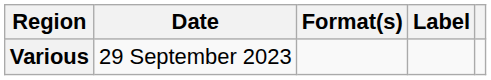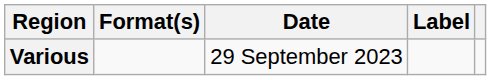 <table class="wikitable plainrowheaders">
 <tr>
 <th scope="col">Region</th>
+<th scope="col">Format(s)</th>
 <th scope="col">Date</th>
-<th scope="col">Format(s)</th>
 <th scope="col">Label</th>
 <th scope="col"></th>
 </tr>
 <tr>
 <th scope="row">Various</th>
+<td></td>
 <td>29 September 2023</td>
-<td></td>
 <td></td>
 <td style="text-align:center;"></td>
 </tr>
 </table>
